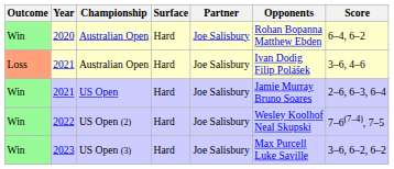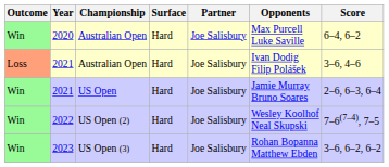 <table class="sortable wikitable">
 <tr>
 <th>Outcome</th>
 <th>Year</th>
 <th>Championship</th>
 <th>Surface</th>
 <th>Partner</th>
 <th>Opponents</th>
 <th class="unsortable">Score</th>
 </tr>
 <tr bgcolor=FFFFCC>
 <td bgcolor=#98FB98>Win</td>
 <td><a href='#'>2020</a></td>
 <td><a href='#'>Australian Open</a></td>
 <td>Hard</td>
 <td> <a href='#'>Joe Salisbury</a></td>
-<td> <a href='#'>Rohan Bopanna</a><br> <a href='#'>Matthew Ebden</a></td>
+<td> <a href='#'>Max Purcell</a><br> <a href='#'>Luke Saville</a></td>
 <td>6–4, 6–2</td>
 </tr>
 <tr bgcolor=FFFFCC>
 <td bgcolor=#ffa07a>Loss</td>
 <td><a href='#'>2021</a></td>
 <td>Australian Open</td>
 <td>Hard</td>
 <td> Joe Salisbury</td>
 <td> <a href='#'>Ivan Dodig</a><br> <a href='#'>Filip Polášek</a></td>
 <td>3–6, 4–6</td>
 </tr>
 <tr bgcolor=#CCCCFF>
 <td bgcolor=#98FB98>Win</td>
 <td><a href='#'>2021</a></td>
 <td><a href='#'>US Open</a></td>
 <td>Hard</td>
 <td> Joe Salisbury</td>
 <td> <a href='#'>Jamie Murray</a><br> <a href='#'>Bruno Soares</a></td>
 <td>2–6, 6–3, 6–4</td>
 </tr>
 <tr bgcolor=#CCCCFF>
 <td bgcolor=#98FB98>Win</td>
 <td><a href='#'>2022</a></td>
 <td>US Open <small>(2)</small></td>
 <td>Hard</td>
 <td> Joe Salisbury</td>
 <td> <a href='#'>Wesley Koolhof</a><br> <a href='#'>Neal Skupski</a></td>
 <td>7–6<sup>(7–4)</sup>, 7–5</td>
 </tr>
 <tr bgcolor=#CCCCFF>
 <td bgcolor=#98FB98>Win</td>
 <td><a href='#'>2023</a></td>
 <td>US Open <small>(3)</small></td>
 <td>Hard</td>
 <td> Joe Salisbury</td>
-<td> <a href='#'>Max Purcell</a><br> <a href='#'>Luke Saville</a></td>
+<td> <a href='#'>Rohan Bopanna</a><br> <a href='#'>Matthew Ebden</a></td>
 <td>3–6, 6–2, 6–2</td>
 </tr>
 </table>
